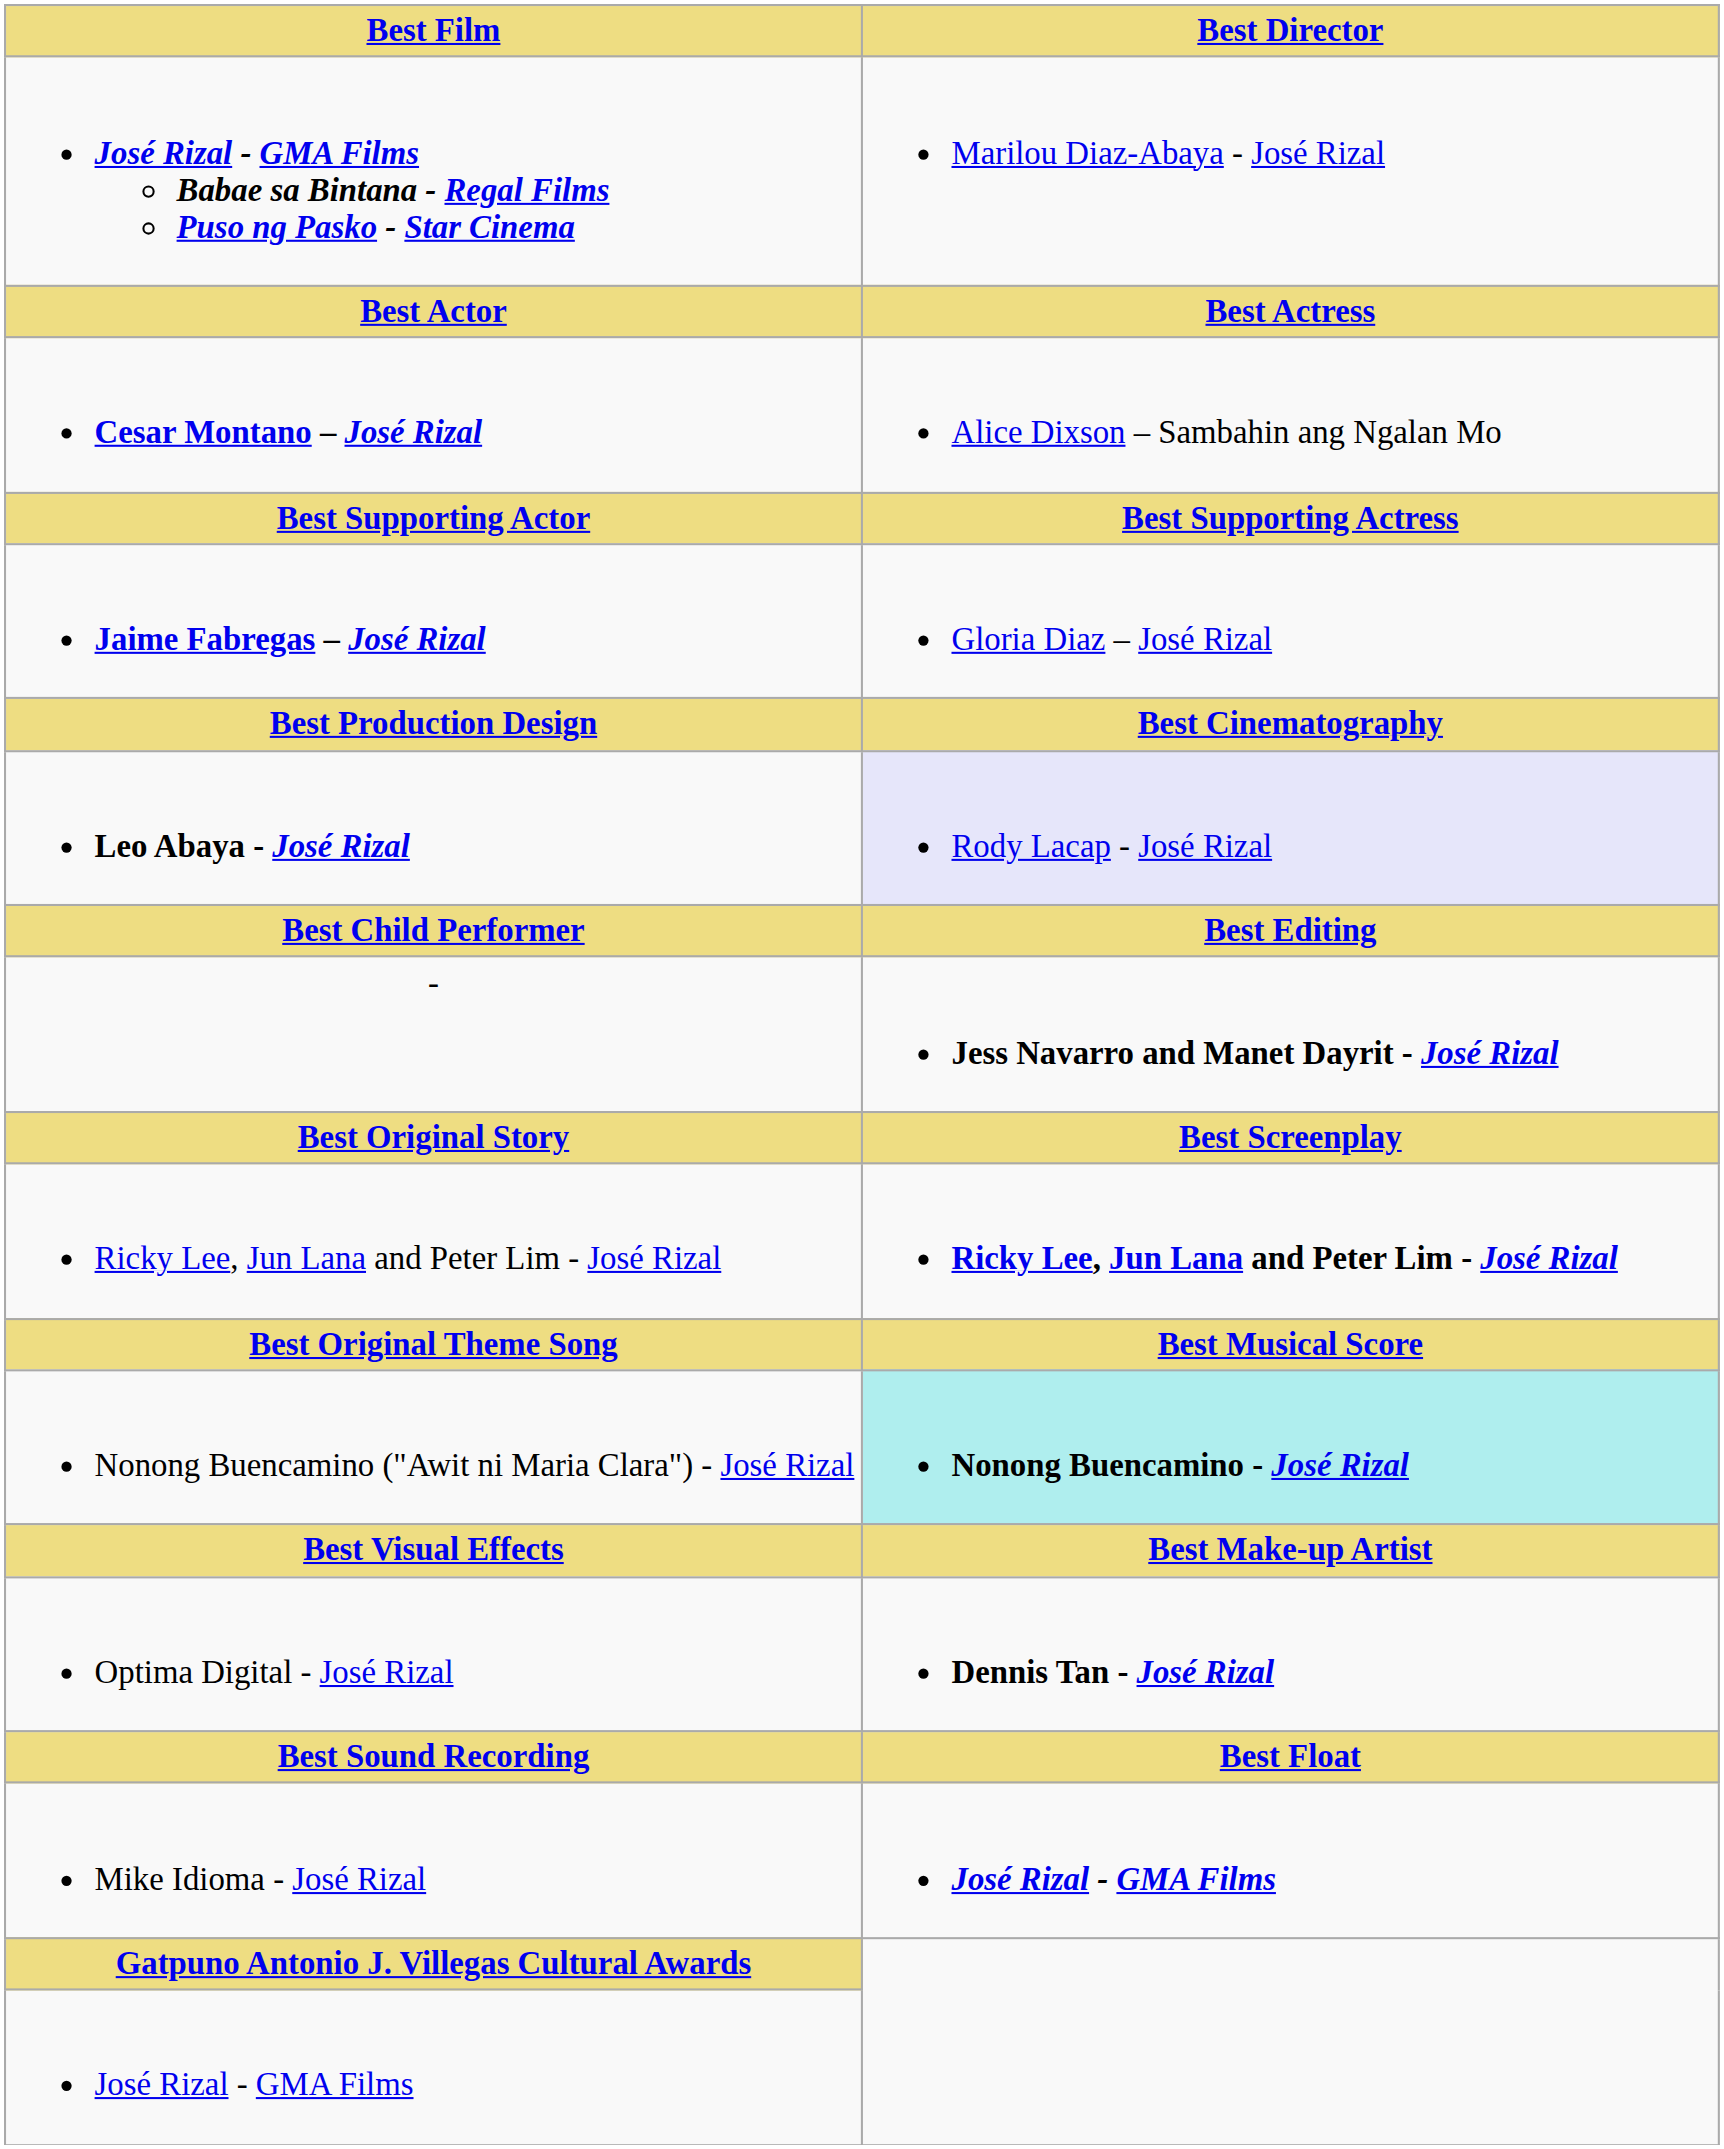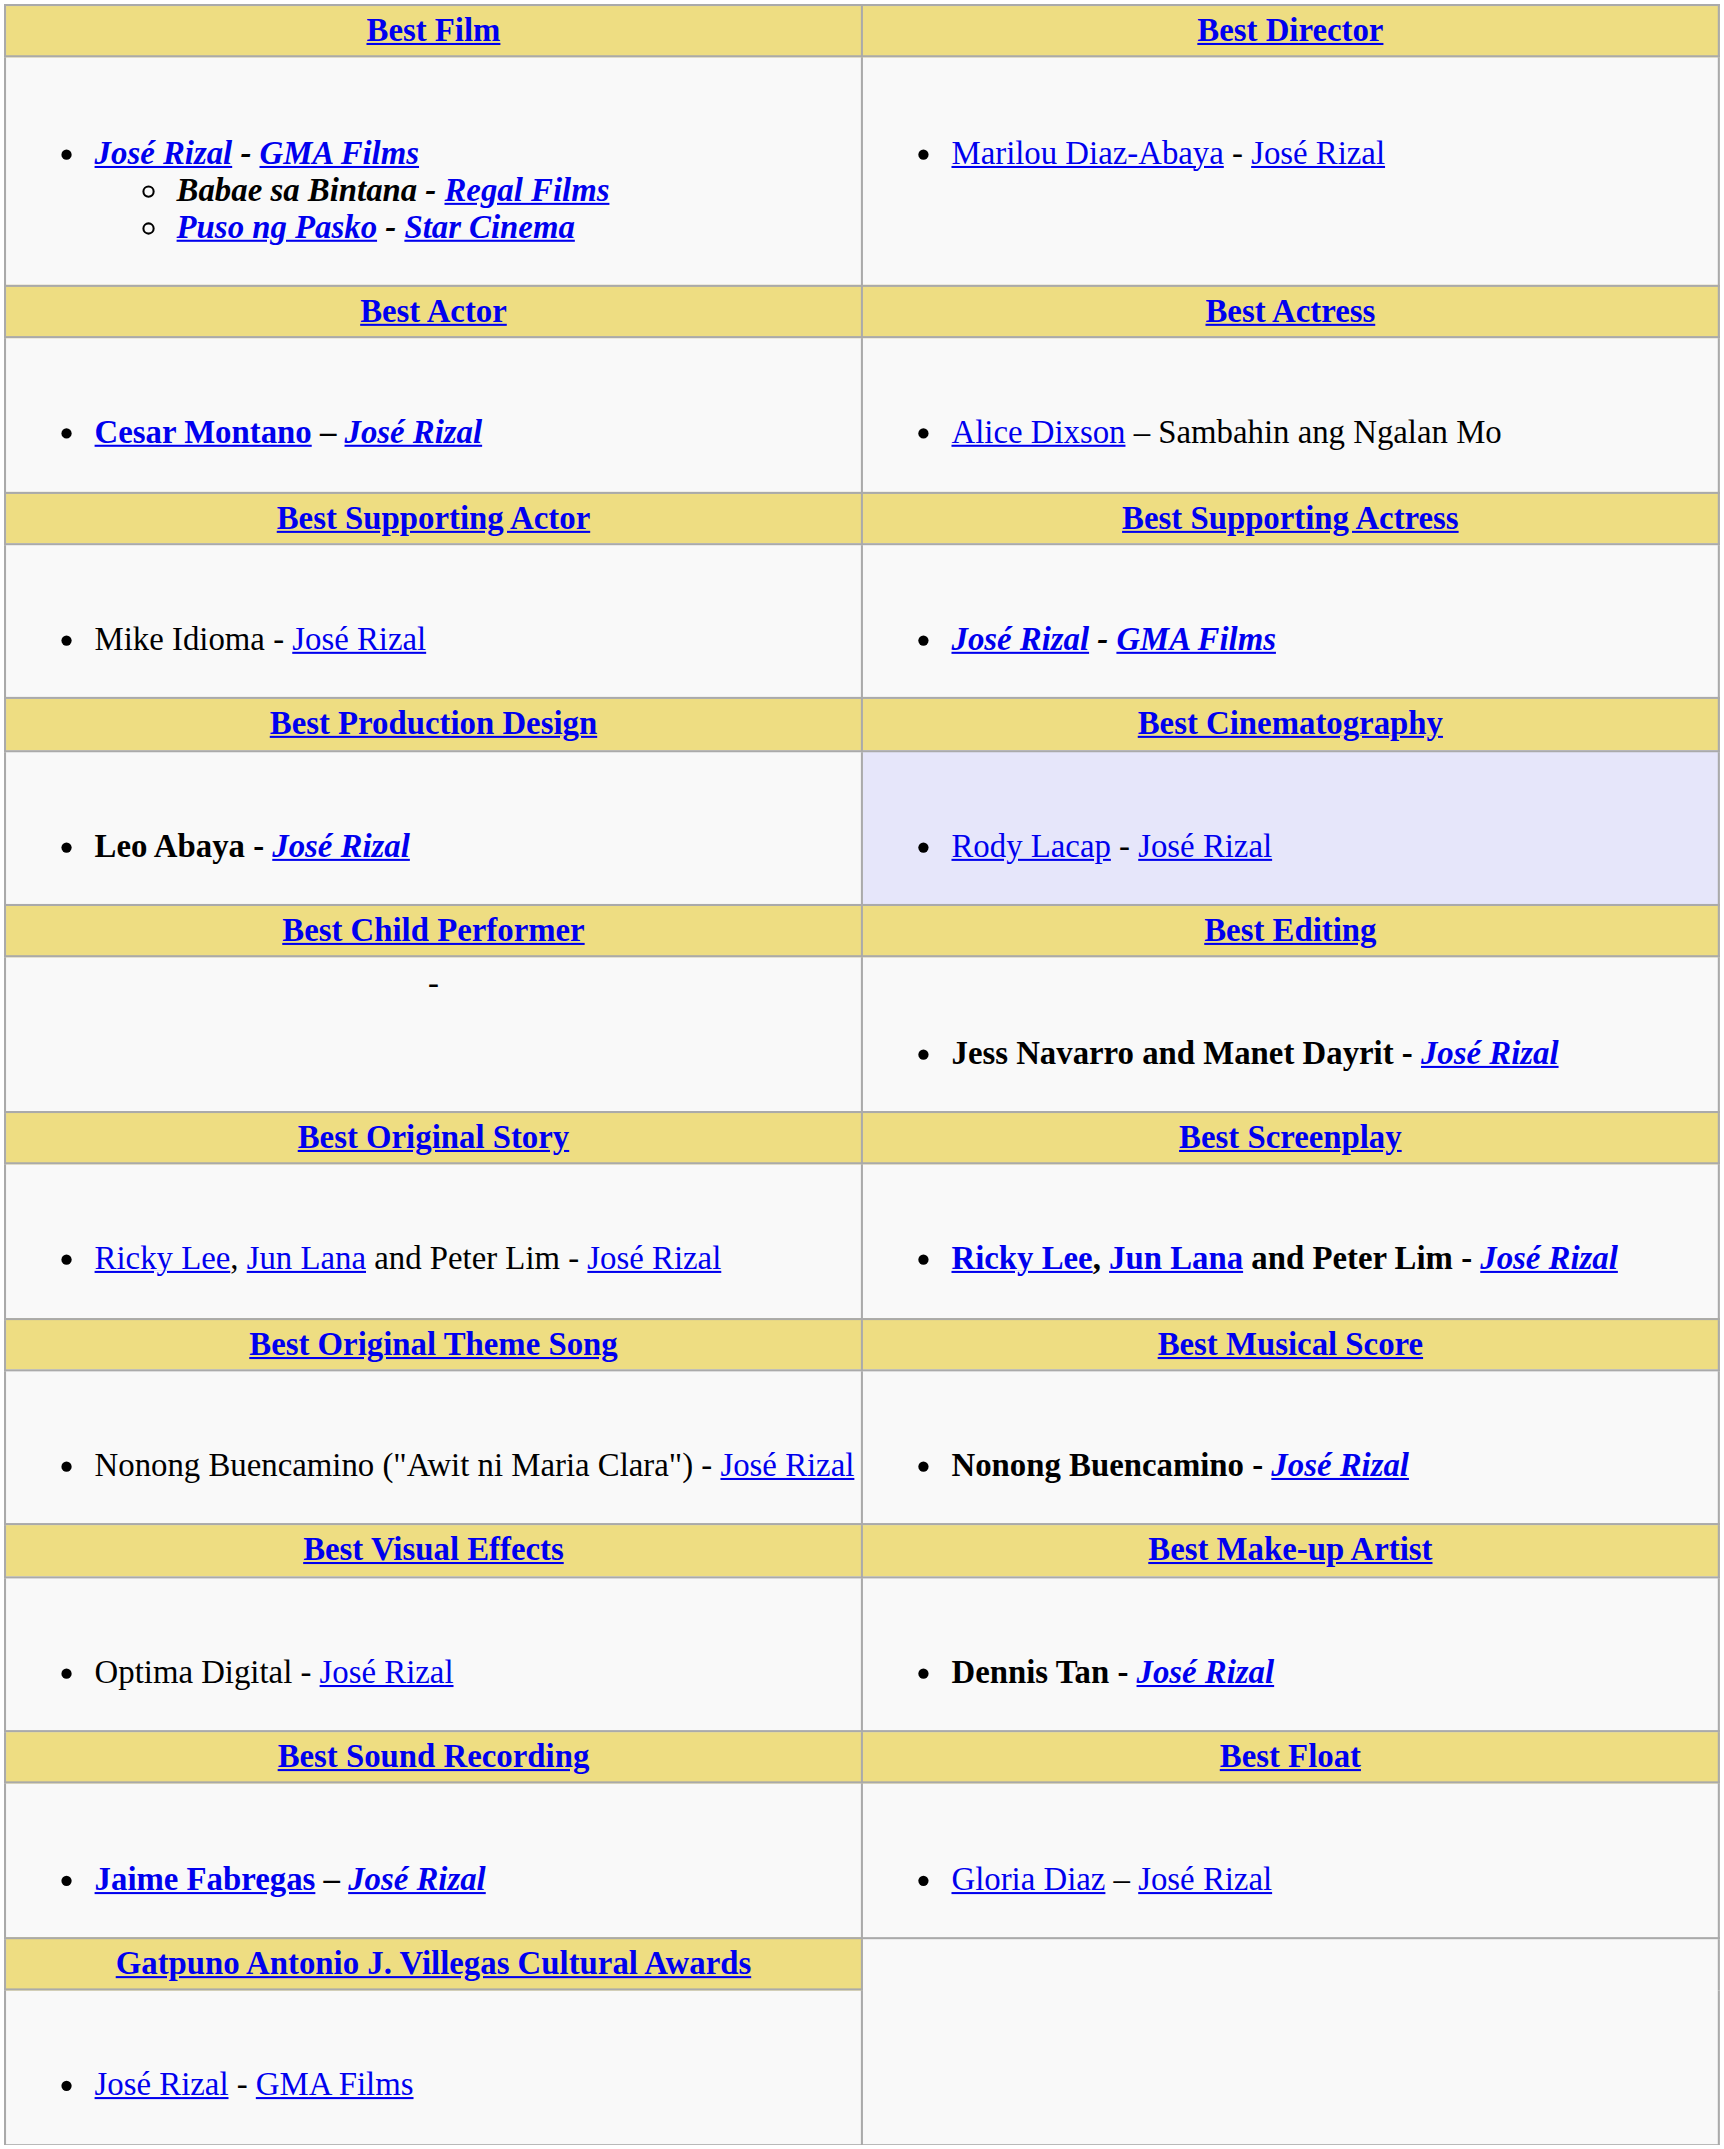 <table class=wikitable>
 <tr>
 <th style="background:#EEDD82; width:50%"><a href='#'>Best Film</a></th>
 <th style="background:#EEDD82; width:50%"><a href='#'>Best Director</a></th>
 </tr>
 <tr>
 <td valign="top"><br><ul><li><strong><em><a href='#'>José Rizal</a><em> - <a href='#'>GMA Films</a><strong><ul><li></em>Babae sa Bintana<em> - <a href='#'>Regal Films</a> </li><li></em><a href='#'>Puso ng Pasko</a><em> - <a href='#'>Star Cinema</a> </li></ul></li></ul></td>
 <td valign="top"><br><ul><li></strong><a href='#'>Marilou Diaz-Abaya</a> - </em><a href='#'>José Rizal</a></em></strong></li></ul></td>
 </tr>
 <tr>
 <th style="background:#EEDD82; width:50%"><a href='#'>Best Actor</a></th>
 <th style="background:#EEDD82; width:50%"><a href='#'>Best Actress</a></th>
 </tr>
 <tr>
 <td valign="top"><br><ul><li><strong><a href='#'>Cesar Montano</a> – <em><a href='#'>José Rizal</a><strong><em></li></ul></td>
 <td valign="top"><br><ul><li></strong><a href='#'>Alice Dixson</a> – </em>Sambahin ang Ngalan Mo</em></strong></li></ul></td>
 </tr>
 <tr>
 <th style="background:#EEDD82; width:50%"><a href='#'>Best Supporting Actor</a></th>
 <th style="background:#EEDD82; width:50%"><a href='#'>Best Supporting Actress</a></th>
 </tr>
 <tr>
-<td valign="top"><br><ul><li><strong><a href='#'>Jaime Fabregas</a> – <em><a href='#'>José Rizal</a><strong><em></li></ul></td>
-<td valign="top"><br><ul><li></strong><a href='#'>Gloria Diaz</a> – </em><a href='#'>José Rizal</a></em></strong></li></ul></td>
+<td valign="top"><br><ul><li></strong>Mike Idioma - </em><a href='#'>José Rizal</a></em></strong></li></ul></td>
+<td valign="top"><br><ul><li><strong><em><a href='#'>José Rizal</a><em> - <a href='#'>GMA Films</a><strong></li></ul></td>
 </tr>
 <tr>
 <th style="background:#EEDD82; width:50%"><a href='#'>Best Production Design</a></th>
 <th style="background:#EEDD82; width:50%"><a href='#'>Best Cinematography</a></th>
 </tr>
 <tr>
 <td valign="top"><br><ul><li><strong>Leo Abaya - <em><a href='#'>José Rizal</a><strong><em></li></ul></td>
 <td valign="top" style="background: lavender;"><br><ul><li></strong><a href='#'>Rody Lacap</a> - </em><a href='#'>José Rizal</a></em></strong></li></ul></td>
 </tr>
 <tr>
 <th style="background:#EEDD82; width:50%"><a href='#'>Best Child Performer</a></th>
 <th style="background:#EEDD82; width:50%"><a href='#'>Best Editing</a></th>
 </tr>
 <tr>
 <td valign="top" align=center>-</td>
 <td valign="top"><br><ul><li><strong>Jess Navarro and Manet Dayrit - <em><a href='#'>José Rizal</a><strong><em></li></ul></td>
 </tr>
 <tr>
 <th style="background:#EEDD82; width:50%"><a href='#'>Best Original Story</a></th>
 <th style="background:#EEDD82; width:50%"><a href='#'>Best Screenplay</a></th>
 </tr>
 <tr>
 <td valign="top"><br><ul><li></strong><a href='#'>Ricky Lee</a>, <a href='#'>Jun Lana</a> and Peter Lim - </em><a href='#'>José Rizal</a></em></strong></li></ul></td>
 <td valign="top"><br><ul><li><strong><a href='#'>Ricky Lee</a>, <a href='#'>Jun Lana</a> and Peter Lim - <em><a href='#'>José Rizal</a><strong><em></li></ul></td>
 </tr>
 <tr>
 <th style="background:#EEDD82; width:50%"><a href='#'>Best Original Theme Song</a></th>
 <th style="background:#EEDD82; width:50%"><a href='#'>Best Musical Score</a></th>
 </tr>
 <tr>
 <td valign="top"><br><ul><li></strong>Nonong Buencamino ("Awit ni Maria Clara") - </em><a href='#'>José Rizal</a></em></strong></li></ul></td>
-<td valign="top" style="background: paleturquoise;"><br><ul><li><strong>Nonong Buencamino - <em><a href='#'>José Rizal</a><strong><em></li></ul></td>
+<td valign="top"><br><ul><li><strong>Nonong Buencamino - <em><a href='#'>José Rizal</a><strong><em></li></ul></td>
 </tr>
 <tr>
 <th style="background:#EEDD82; width:50%"><a href='#'>Best Visual Effects</a></th>
 <th style="background:#EEDD82; width:50%"><a href='#'>Best Make-up Artist</a></th>
 </tr>
 <tr>
 <td valign="top"><br><ul><li></strong>Optima Digital - </em><a href='#'>José Rizal</a></em></strong></li></ul></td>
 <td valign="top"><br><ul><li><strong>Dennis Tan - <em><a href='#'>José Rizal</a><strong><em></li></ul></td>
 </tr>
 <tr>
 <th style="background:#EEDD82; width:50%"><a href='#'>Best Sound Recording</a></th>
 <th style="background:#EEDD82; width:50%"><a href='#'>Best Float</a></th>
 </tr>
 <tr>
-<td valign="top"><br><ul><li></strong>Mike Idioma - </em><a href='#'>José Rizal</a></em></strong></li></ul></td>
-<td valign="top"><br><ul><li><strong><em><a href='#'>José Rizal</a><em> - <a href='#'>GMA Films</a><strong></li></ul></td>
+<td valign="top"><br><ul><li><strong><a href='#'>Jaime Fabregas</a> – <em><a href='#'>José Rizal</a><strong><em></li></ul></td>
+<td valign="top"><br><ul><li></strong><a href='#'>Gloria Diaz</a> – </em><a href='#'>José Rizal</a></em></strong></li></ul></td>
 </tr>
 <tr>
 <th style="background:#EEDD82; width:50%"><a href='#'>Gatpuno Antonio J. Villegas Cultural Awards</a></th>
 </tr>
 <tr>
 <td valign="top"><br><ul><li></em></strong><a href='#'>José Rizal</a></em> - <a href='#'>GMA Films</a></strong></li></ul></td>
 </tr>
 </table>
